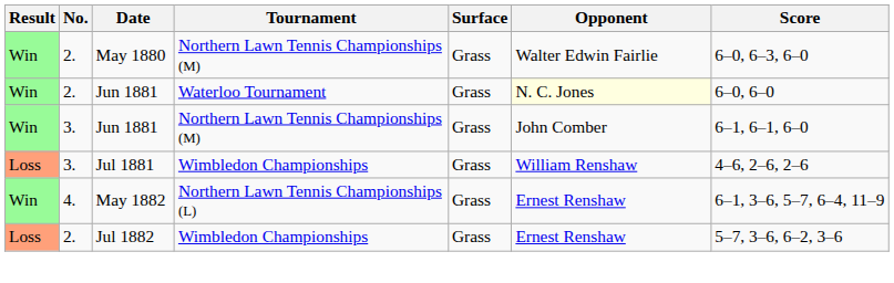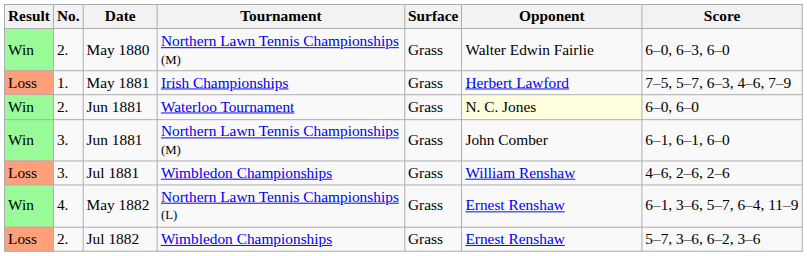 <table class="sortable wikitable">
 <tr>
 <th style="width:40px">Result</th>
 <th style="width:20px">No.</th>
 <th style="width:70px">Date</th>
 <th style="width:250px">Tournament</th>
 <th style="width:50px">Surface</th>
 <th style="width:180px">Opponent</th>
 <th style="width:160px" class="unsortable">Score</th>
 </tr>
 <tr>
 <td style="background:#98fb98;">Win</td>
 <td>2.</td>
 <td>May 1880 </td>
 <td><a href='#'>Northern Lawn Tennis Championships</a> <small>(M)</small></td>
 <td>Grass</td>
 <td> Walter Edwin Fairlie</td>
 <td>6–0, 6–3, 6–0</td>
+</tr>
+<tr>
+<td style="background:#ffa07a;">Loss</td>
+<td>1.</td>
+<td>May 1881 </td>
+<td><a href='#'>Irish Championships</a></td>
+<td>Grass</td>
+<td> <a href='#'>Herbert Lawford</a></td>
+<td>7–5, 5–7, 6–3, 4–6, 7–9</td>
 </tr>
 <tr>
 <td style="background:#98fb98;">Win</td>
 <td>2.</td>
 <td>Jun 1881 </td>
 <td><a href='#'>Waterloo Tournament</a></td>
 <td>Grass</td>
 <td style="background: lightyellow;"> N. C. Jones</td>
 <td>6–0, 6–0</td>
 </tr>
 <tr>
 <td style="background:#98fb98;">Win</td>
 <td>3.</td>
 <td>Jun 1881 </td>
 <td><a href='#'>Northern Lawn Tennis Championships</a> <small>(M)</small></td>
 <td>Grass</td>
 <td> John Comber</td>
 <td>6–1, 6–1, 6–0</td>
 </tr>
 <tr>
 <td style="background:#ffa07a;">Loss</td>
 <td>3.</td>
 <td>Jul 1881 </td>
 <td><a href='#'>Wimbledon Championships</a></td>
 <td>Grass</td>
 <td> <a href='#'>William Renshaw</a></td>
 <td>4–6, 2–6, 2–6</td>
 </tr>
 <tr>
 <td style="background:#98fb98;">Win</td>
 <td>4.</td>
 <td>May 1882 </td>
 <td><a href='#'>Northern Lawn Tennis Championships</a> <small>(L)</small></td>
 <td>Grass</td>
 <td> <a href='#'>Ernest Renshaw</a></td>
 <td>6–1, 3–6, 5–7, 6–4, 11–9</td>
 </tr>
 <tr>
 <td style="background:#ffa07a;">Loss</td>
 <td>2.</td>
 <td>Jul 1882 </td>
 <td><a href='#'>Wimbledon Championships</a></td>
 <td>Grass</td>
 <td> <a href='#'>Ernest Renshaw</a></td>
 <td>5–7, 3–6, 6–2, 3–6</td>
 </tr>
 </table>
